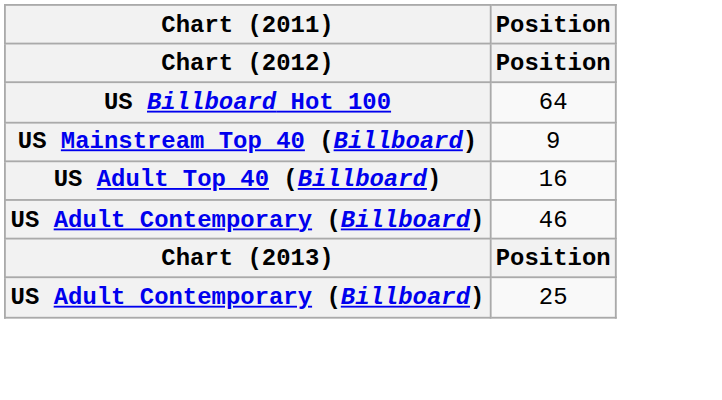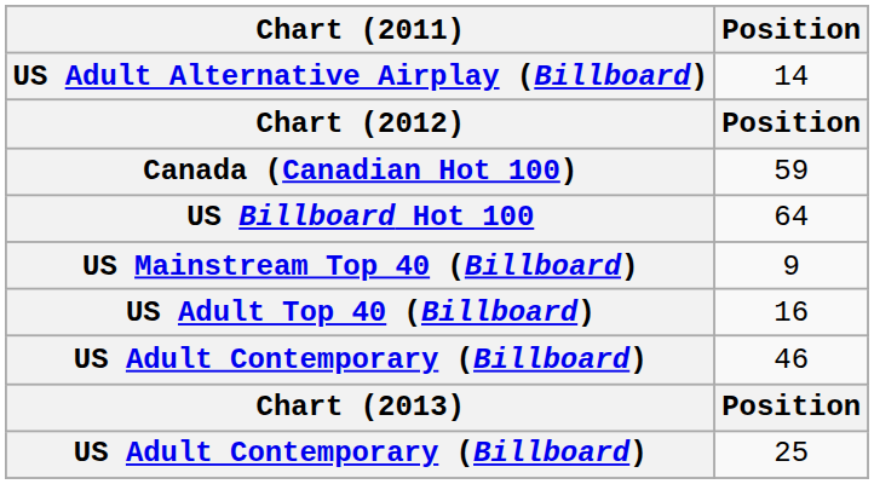 <table class="wikitable plainrowheaders">
 <tr>
 <th scope="col">Chart (2011)</th>
 <th scope="col">Position</th>
 </tr>
 <tr>
+<th scope="row">US <a href='#'>Adult Alternative Airplay</a> (<em><a href='#'>Billboard</a></em>)</th>
+<td style="text-align:center;">14</td>
+</tr>
+<tr>
 <th scope="col">Chart (2012)</th>
 <th scope="col">Position</th>
+</tr>
+<tr>
+<th scope="row">Canada (<a href='#'>Canadian Hot 100</a>)</th>
+<td style="text-align:center;">59</td>
 </tr>
 <tr>
 <th scope="row">US <a href='#'><em>Billboard</em> Hot 100</a></th>
 <td style="text-align:center;">64</td>
 </tr>
 <tr>
 <th scope="row">US <a href='#'>Mainstream Top 40</a> (<em><a href='#'>Billboard</a></em>)</th>
 <td style="text-align:center;">9</td>
 </tr>
 <tr>
 <th scope="row">US <a href='#'>Adult Top 40</a> (<em><a href='#'>Billboard</a></em>)</th>
 <td style="text-align:center;">16</td>
 </tr>
 <tr>
 <th scope="row">US <a href='#'>Adult Contemporary</a> (<em><a href='#'>Billboard</a></em>)</th>
 <td style="text-align:center;">46</td>
 </tr>
 <tr>
 <th scope="col">Chart (2013)</th>
 <th scope="col">Position</th>
 </tr>
 <tr>
 <th scope="row">US <a href='#'>Adult Contemporary</a> (<em><a href='#'>Billboard</a></em>)</th>
 <td style="text-align:center;">25</td>
 </tr>
 </table>
